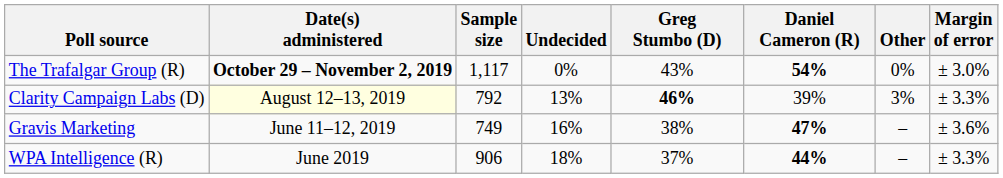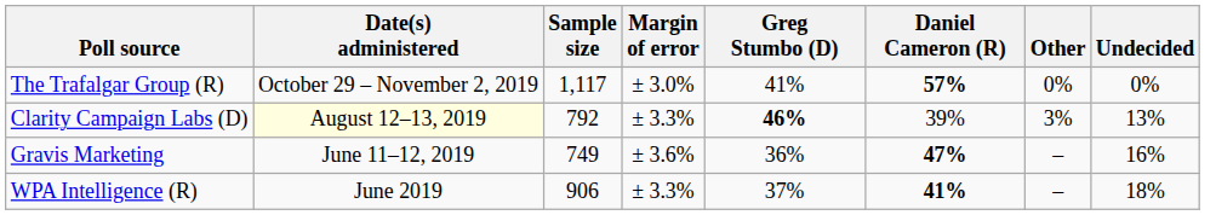 <table class="wikitable" style="font-size:90%;text-align:center;">
 <tr valign=bottom>
 <th>Poll source</th>
 <th>Date(s)<br>administered</th>
 <th>Sample<br>size</th>
-<th>Undecided</th>
+<th>Margin<br>of error</th>
 <th style="width:100px;">Greg<br>Stumbo (D)</th>
 <th style="width:100px;">Daniel<br>Cameron (R)</th>
 <th>Other</th>
-<th>Margin<br>of error</th>
+<th>Undecided</th>
 </tr>
 <tr>
 <td style="text-align:left;"><a href='#'>The Trafalgar Group</a> (R)</td>
-<td><strong>October 29 – November 2, 2019</strong></td>
+<td>October 29 – November 2, 2019</td>
 <td>1,117</td>
+<td>± 3.0%</td>
+<td>41%</td>
+<td><strong>57%</strong></td>
 <td>0%</td>
-<td>43%</td>
-<td><strong>54%</strong></td>
 <td>0%</td>
-<td>± 3.0%</td>
 </tr>
 <tr>
 <td style="text-align:left;"><a href='#'>Clarity Campaign Labs</a> (D)</td>
 <td style="background: lightyellow;">August 12–13, 2019</td>
 <td>792</td>
-<td>13%</td>
+<td>± 3.3%</td>
 <td><strong>46%</strong></td>
 <td>39%</td>
 <td>3%</td>
-<td>± 3.3%</td>
+<td>13%</td>
 </tr>
 <tr>
 <td style="text-align:left;"><a href='#'>Gravis Marketing</a></td>
 <td>June 11–12, 2019</td>
 <td>749</td>
-<td>16%</td>
-<td>38%</td>
+<td>± 3.6%</td>
+<td>36%</td>
 <td><strong>47%</strong></td>
 <td>–</td>
-<td>± 3.6%</td>
+<td>16%</td>
 </tr>
 <tr>
 <td style="text-align:left;"><a href='#'>WPA Intelligence</a> (R)</td>
 <td>June 2019</td>
 <td>906</td>
+<td>± 3.3%</td>
+<td>37%</td>
+<td><strong>41%</strong></td>
+<td>–</td>
 <td>18%</td>
-<td>37%</td>
-<td><strong>44%</strong></td>
-<td>–</td>
-<td>± 3.3%</td>
 </tr>
 </table>
